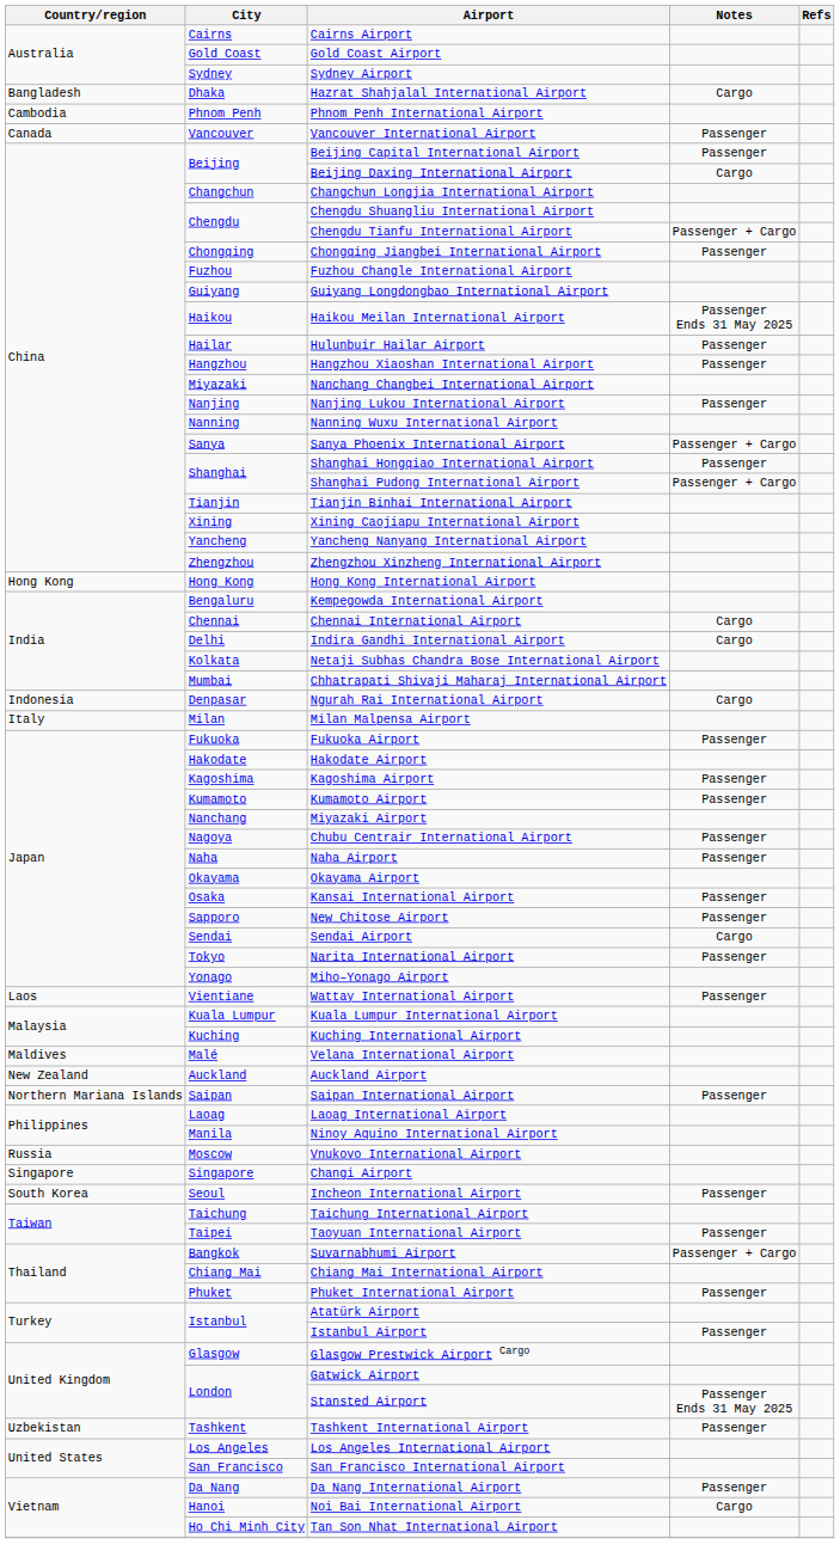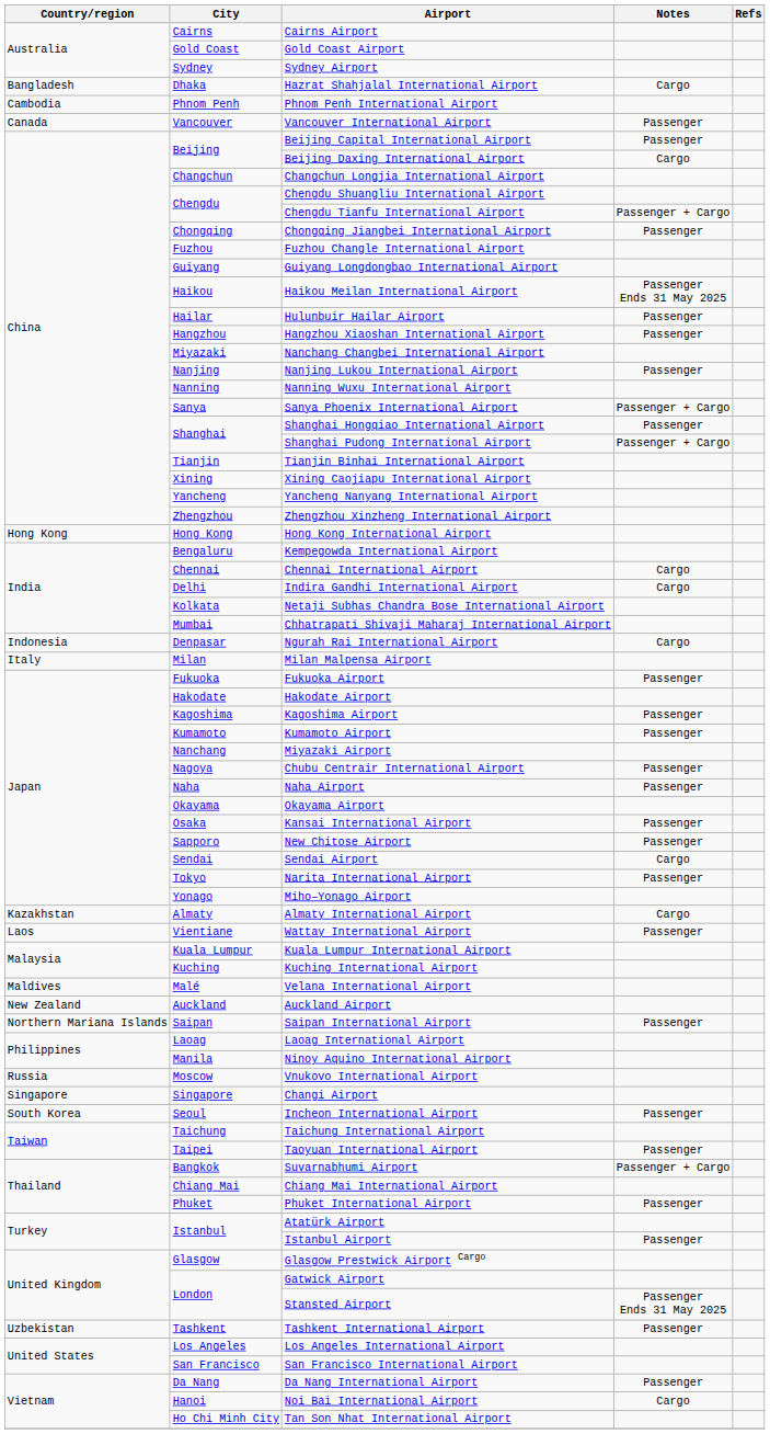 <table class="sortable wikitable ">
 <tr>
 <th>Country/region</th>
 <th>City</th>
 <th>Airport</th>
 <th>Notes</th>
 <th>Refs</th>
 </tr>
 <tr>
 <td rowspan="3">Australia</td>
 <td><a href='#'>Cairns</a></td>
 <td><a href='#'>Cairns Airport</a></td>
 <td></td>
 <td align=center></td>
 </tr>
 <tr>
 <td><a href='#'>Gold Coast</a></td>
 <td><a href='#'>Gold Coast Airport</a></td>
 <td></td>
 <td align=center></td>
 </tr>
 <tr>
 <td><a href='#'>Sydney</a></td>
 <td><a href='#'>Sydney Airport</a></td>
 <td></td>
 <td align=center></td>
 </tr>
 <tr>
 <td>Bangladesh</td>
 <td><a href='#'>Dhaka</a></td>
 <td><a href='#'>Hazrat Shahjalal International Airport</a></td>
 <td align=center>Cargo</td>
 <td align=center></td>
 </tr>
 <tr>
 <td>Cambodia</td>
 <td><a href='#'>Phnom Penh</a></td>
 <td><a href='#'>Phnom Penh International Airport</a></td>
 <td></td>
 <td align=center></td>
 </tr>
 <tr>
 <td>Canada</td>
 <td><a href='#'>Vancouver</a></td>
 <td><a href='#'>Vancouver International Airport</a></td>
 <td align=center>Passenger</td>
 <td align=center></td>
 </tr>
 <tr>
 <td rowspan="21">China</td>
 <td rowspan="2"><a href='#'>Beijing</a></td>
 <td><a href='#'>Beijing Capital International Airport</a></td>
 <td align=center>Passenger</td>
 <td align=center></td>
 </tr>
 <tr>
 <td><a href='#'>Beijing Daxing International Airport</a></td>
 <td align=center>Cargo</td>
 <td align=center></td>
 </tr>
 <tr>
 <td><a href='#'>Changchun</a></td>
 <td><a href='#'>Changchun Longjia International Airport</a></td>
 <td></td>
 <td align=center></td>
 </tr>
 <tr>
 <td rowspan="2"><a href='#'>Chengdu</a></td>
 <td><a href='#'>Chengdu Shuangliu International Airport</a></td>
 <td></td>
 <td align=center></td>
 </tr>
 <tr>
 <td><a href='#'>Chengdu Tianfu International Airport</a></td>
 <td align=center>Passenger + Cargo</td>
 <td align=center></td>
 </tr>
 <tr>
 <td><a href='#'>Chongqing</a></td>
 <td><a href='#'>Chongqing Jiangbei International Airport</a></td>
 <td align=center>Passenger</td>
 <td align=center></td>
 </tr>
 <tr>
 <td><a href='#'>Fuzhou</a></td>
 <td><a href='#'>Fuzhou Changle International Airport</a></td>
 <td></td>
 <td align=center></td>
 </tr>
 <tr>
 <td><a href='#'>Guiyang</a></td>
 <td><a href='#'>Guiyang Longdongbao International Airport</a></td>
 <td></td>
 <td align=center></td>
 </tr>
 <tr>
 <td><a href='#'>Haikou</a></td>
 <td><a href='#'>Haikou Meilan International Airport</a></td>
 <td align=center>Passenger<br>Ends 31 May 2025</td>
 <td align=center></td>
 </tr>
 <tr>
 <td><a href='#'>Hailar</a></td>
 <td><a href='#'>Hulunbuir Hailar Airport</a></td>
 <td align=center>Passenger</td>
 <td align=center></td>
 </tr>
 <tr>
 <td><a href='#'>Hangzhou</a></td>
 <td><a href='#'>Hangzhou Xiaoshan International Airport</a></td>
 <td align=center>Passenger</td>
 <td align=center></td>
 </tr>
 <tr>
 <td><a href='#'>Miyazaki</a></td>
 <td><a href='#'>Nanchang Changbei International Airport</a></td>
 <td></td>
 <td align=center></td>
 </tr>
 <tr>
 <td><a href='#'>Nanjing</a></td>
 <td><a href='#'>Nanjing Lukou International Airport</a></td>
 <td align=center>Passenger</td>
 <td align=center></td>
 </tr>
 <tr>
 <td><a href='#'>Nanning</a></td>
 <td><a href='#'>Nanning Wuxu International Airport</a></td>
 <td></td>
 <td align=center></td>
 </tr>
 <tr>
 <td><a href='#'>Sanya</a></td>
 <td><a href='#'>Sanya Phoenix International Airport</a></td>
 <td align=center>Passenger + Cargo</td>
 <td align=center></td>
 </tr>
 <tr>
 <td rowspan="2"><a href='#'>Shanghai</a></td>
 <td><a href='#'>Shanghai Hongqiao International Airport</a></td>
 <td align=center>Passenger</td>
 <td align=center></td>
 </tr>
 <tr>
 <td><a href='#'>Shanghai Pudong International Airport</a></td>
 <td align=center>Passenger + Cargo</td>
 <td align=center></td>
 </tr>
 <tr>
 <td><a href='#'>Tianjin</a></td>
 <td><a href='#'>Tianjin Binhai International Airport</a></td>
 <td></td>
 <td align=center></td>
 </tr>
 <tr>
 <td><a href='#'>Xining</a></td>
 <td><a href='#'>Xining Caojiapu International Airport</a></td>
 <td></td>
 <td align=center></td>
 </tr>
 <tr>
 <td><a href='#'>Yancheng</a></td>
 <td><a href='#'>Yancheng Nanyang International Airport</a></td>
 <td></td>
 <td align=center></td>
 </tr>
 <tr>
 <td><a href='#'>Zhengzhou</a></td>
 <td><a href='#'>Zhengzhou Xinzheng International Airport</a></td>
 <td></td>
 <td align=center></td>
 </tr>
 <tr>
 <td>Hong Kong</td>
 <td><a href='#'>Hong Kong</a></td>
 <td><a href='#'>Hong Kong International Airport</a></td>
 <td></td>
 <td align=center></td>
 </tr>
 <tr>
 <td rowspan="5">India</td>
 <td><a href='#'>Bengaluru</a></td>
 <td><a href='#'>Kempegowda International Airport</a></td>
 <td></td>
 <td align=center></td>
 </tr>
 <tr>
 <td><a href='#'>Chennai</a></td>
 <td><a href='#'>Chennai International Airport</a></td>
 <td align=center>Cargo</td>
 <td align=center></td>
 </tr>
 <tr>
 <td><a href='#'>Delhi</a></td>
 <td><a href='#'>Indira Gandhi International Airport</a></td>
 <td align=center>Cargo</td>
 <td align=center></td>
 </tr>
 <tr>
 <td><a href='#'>Kolkata</a></td>
 <td><a href='#'>Netaji Subhas Chandra Bose International Airport</a></td>
 <td></td>
 <td align=center></td>
 </tr>
 <tr>
 <td><a href='#'>Mumbai</a></td>
 <td><a href='#'>Chhatrapati Shivaji Maharaj International Airport</a></td>
 <td></td>
 <td align=center></td>
 </tr>
 <tr>
 <td>Indonesia</td>
 <td><a href='#'>Denpasar</a></td>
 <td><a href='#'>Ngurah Rai International Airport</a></td>
 <td align=center>Cargo</td>
 <td align=center></td>
 </tr>
 <tr>
 <td>Italy</td>
 <td><a href='#'>Milan</a></td>
 <td><a href='#'>Milan Malpensa Airport</a></td>
 <td></td>
 <td align=center></td>
 </tr>
 <tr>
 <td rowspan="13">Japan</td>
 <td><a href='#'>Fukuoka</a></td>
 <td><a href='#'>Fukuoka Airport</a></td>
 <td align=center>Passenger</td>
 <td align=center></td>
 </tr>
 <tr>
 <td><a href='#'>Hakodate</a></td>
 <td><a href='#'>Hakodate Airport</a></td>
 <td></td>
 <td align=center></td>
 </tr>
 <tr>
 <td><a href='#'>Kagoshima</a></td>
 <td><a href='#'>Kagoshima Airport</a></td>
 <td align=center>Passenger</td>
 <td align=center></td>
 </tr>
 <tr>
 <td><a href='#'>Kumamoto</a></td>
 <td><a href='#'>Kumamoto Airport</a></td>
 <td align=center>Passenger</td>
 <td align=center></td>
 </tr>
 <tr>
 <td><a href='#'>Nanchang</a></td>
 <td><a href='#'>Miyazaki Airport</a></td>
 <td></td>
 <td align=center></td>
 </tr>
 <tr>
 <td><a href='#'>Nagoya</a></td>
 <td><a href='#'>Chubu Centrair International Airport</a></td>
 <td align=center>Passenger</td>
 <td align=center></td>
 </tr>
 <tr>
 <td><a href='#'>Naha</a></td>
 <td><a href='#'>Naha Airport</a></td>
 <td align=center>Passenger</td>
 <td align=center></td>
 </tr>
 <tr>
 <td><a href='#'>Okayama</a></td>
 <td><a href='#'>Okayama Airport</a></td>
 <td></td>
 <td align=center></td>
 </tr>
 <tr>
 <td><a href='#'>Osaka</a></td>
 <td><a href='#'>Kansai International Airport</a></td>
 <td align=center>Passenger</td>
 <td align=center></td>
 </tr>
 <tr>
 <td><a href='#'>Sapporo</a></td>
 <td><a href='#'>New Chitose Airport</a></td>
 <td align=center>Passenger</td>
 <td align=center></td>
 </tr>
 <tr>
 <td><a href='#'>Sendai</a></td>
 <td><a href='#'>Sendai Airport</a></td>
 <td align=center>Cargo</td>
 <td align=center></td>
 </tr>
 <tr>
 <td><a href='#'>Tokyo</a></td>
 <td><a href='#'>Narita International Airport</a></td>
 <td align=center>Passenger</td>
 <td align=center></td>
 </tr>
 <tr>
 <td><a href='#'>Yonago</a></td>
 <td><a href='#'>Miho–Yonago Airport</a></td>
 <td></td>
 <td align=center></td>
 </tr>
 <tr>
+<td>Kazakhstan</td>
+<td><a href='#'>Almaty</a></td>
+<td><a href='#'>Almaty International Airport</a></td>
+<td align=center>Cargo</td>
+<td align=center></td>
+</tr>
+<tr>
 <td>Laos</td>
 <td><a href='#'>Vientiane</a></td>
 <td><a href='#'>Wattay International Airport</a></td>
 <td align=center>Passenger</td>
 <td align=center></td>
 </tr>
 <tr>
 <td rowspan="2">Malaysia</td>
 <td><a href='#'>Kuala Lumpur</a></td>
 <td><a href='#'>Kuala Lumpur International Airport</a></td>
 <td></td>
 <td align=center></td>
 </tr>
 <tr>
 <td><a href='#'>Kuching</a></td>
 <td><a href='#'>Kuching International Airport</a></td>
 <td></td>
 <td align=center></td>
 </tr>
 <tr>
 <td>Maldives</td>
 <td><a href='#'>Malé</a></td>
 <td><a href='#'>Velana International Airport</a></td>
 <td></td>
 <td align=center></td>
 </tr>
 <tr>
 <td>New Zealand</td>
 <td><a href='#'>Auckland</a></td>
 <td><a href='#'>Auckland Airport</a></td>
 <td></td>
 <td align=center></td>
 </tr>
 <tr>
 <td>Northern Mariana Islands</td>
 <td><a href='#'>Saipan</a></td>
 <td><a href='#'>Saipan International Airport</a></td>
 <td align=center>Passenger</td>
 <td align=center></td>
 </tr>
 <tr>
 <td rowspan="2">Philippines</td>
 <td><a href='#'>Laoag</a></td>
 <td><a href='#'>Laoag International Airport</a></td>
 <td></td>
 <td align=center></td>
 </tr>
 <tr>
 <td><a href='#'>Manila</a></td>
 <td><a href='#'>Ninoy Aquino International Airport</a></td>
 <td></td>
 <td align=center></td>
 </tr>
 <tr>
 <td>Russia</td>
 <td><a href='#'>Moscow</a></td>
 <td><a href='#'>Vnukovo International Airport</a></td>
 <td></td>
 <td align=center></td>
 </tr>
 <tr>
 <td>Singapore</td>
 <td><a href='#'>Singapore</a></td>
 <td><a href='#'>Changi Airport</a></td>
 <td></td>
 <td align=center></td>
 </tr>
 <tr>
 <td>South Korea</td>
 <td><a href='#'>Seoul</a></td>
 <td><a href='#'>Incheon International Airport</a></td>
 <td align=center>Passenger</td>
 <td align=center></td>
 </tr>
 <tr>
 <td rowspan="2"><a href='#'>Taiwan</a></td>
 <td><a href='#'>Taichung</a></td>
 <td><a href='#'>Taichung International Airport</a></td>
 <td></td>
 <td align=center></td>
 </tr>
 <tr>
 <td><a href='#'>Taipei</a></td>
 <td><a href='#'>Taoyuan International Airport</a></td>
 <td align=center>Passenger</td>
 <td align=center></td>
 </tr>
 <tr>
 <td rowspan="3">Thailand</td>
 <td><a href='#'>Bangkok</a></td>
 <td><a href='#'>Suvarnabhumi Airport</a></td>
 <td align=center>Passenger + Cargo</td>
 <td align=center></td>
 </tr>
 <tr>
 <td><a href='#'>Chiang Mai</a></td>
 <td><a href='#'>Chiang Mai International Airport</a></td>
 <td></td>
 <td align=center></td>
 </tr>
 <tr>
 <td><a href='#'>Phuket</a></td>
 <td><a href='#'>Phuket International Airport</a></td>
 <td align=center>Passenger</td>
 <td align=center></td>
 </tr>
 <tr>
 <td rowspan="2">Turkey</td>
 <td rowspan="2"><a href='#'>Istanbul</a></td>
 <td><a href='#'>Atatürk Airport</a></td>
 <td></td>
 <td align=center></td>
 </tr>
 <tr>
 <td><a href='#'>Istanbul Airport</a></td>
 <td align=center>Passenger</td>
 <td align=center></td>
 </tr>
 <tr>
 <td rowspan="3">United Kingdom</td>
 <td><a href='#'>Glasgow</a></td>
 <td><a href='#'>Glasgow Prestwick Airport</a> <sup>Cargo</sup></td>
 <td></td>
 <td align=center></td>
 </tr>
 <tr>
 <td rowspan="2"><a href='#'>London</a></td>
 <td><a href='#'>Gatwick Airport</a></td>
 <td></td>
 <td align=center></td>
 </tr>
 <tr>
 <td><a href='#'>Stansted Airport</a></td>
 <td align=center>Passenger<br>Ends 31 May 2025</td>
 <td align=center></td>
 </tr>
 <tr>
 <td>Uzbekistan</td>
 <td><a href='#'>Tashkent</a></td>
 <td><a href='#'>Tashkent International Airport</a></td>
 <td align=center>Passenger</td>
 <td align=center></td>
 </tr>
 <tr>
 <td rowspan="2">United States</td>
 <td><a href='#'>Los Angeles</a></td>
 <td><a href='#'>Los Angeles International Airport</a></td>
 <td></td>
 <td align=center></td>
 </tr>
 <tr>
 <td><a href='#'>San Francisco</a></td>
 <td><a href='#'>San Francisco International Airport</a></td>
 <td></td>
 <td align=center></td>
 </tr>
 <tr>
 <td rowspan="3">Vietnam</td>
 <td><a href='#'>Da Nang</a></td>
 <td><a href='#'>Da Nang International Airport</a></td>
 <td align=center>Passenger</td>
 <td align=center></td>
 </tr>
 <tr>
 <td><a href='#'>Hanoi</a></td>
 <td><a href='#'>Noi Bai International Airport</a></td>
 <td align=center>Cargo</td>
 <td align=center></td>
 </tr>
 <tr>
 <td><a href='#'>Ho Chi Minh City</a></td>
 <td><a href='#'>Tan Son Nhat International Airport</a></td>
 <td></td>
 <td align=center></td>
 </tr>
 <tr>
 </tr>
 </table>
